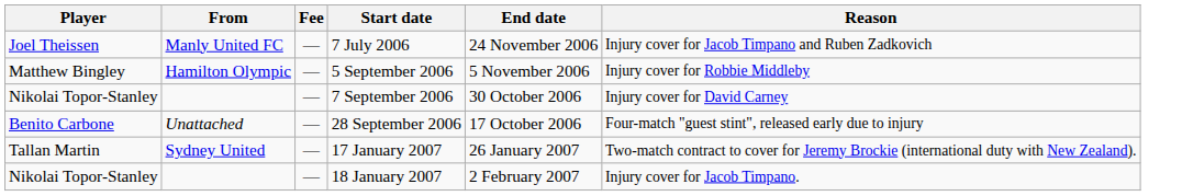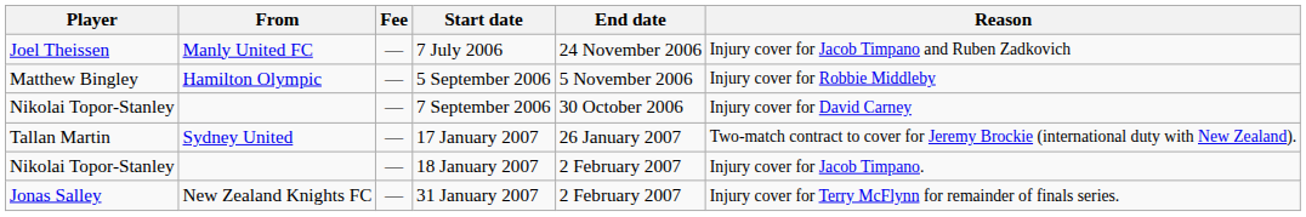 <table class="wikitable">
 <tr>
 <th>Player</th>
 <th>From</th>
 <th>Fee</th>
 <th>Start date</th>
 <th>End date</th>
 <th>Reason</th>
 </tr>
 <tr>
 <td> <a href='#'>Joel Theissen</a></td>
 <td> <a href='#'>Manly United FC</a></td>
 <td style="text-align: center;">—</td>
 <td>7 July 2006</td>
 <td>24 November 2006</td>
 <td style="font-size: 90%;">Injury cover for <a href='#'>Jacob Timpano</a> and Ruben Zadkovich</td>
 </tr>
 <tr>
 <td> Matthew Bingley</td>
 <td> <a href='#'>Hamilton Olympic</a></td>
 <td style="text-align: center;">—</td>
 <td>5 September 2006</td>
 <td>5 November 2006</td>
 <td style="font-size: 90%;">Injury cover for <a href='#'>Robbie Middleby</a></td>
 </tr>
 <tr>
 <td> Nikolai Topor-Stanley</td>
 <td></td>
 <td style="text-align: center;">—</td>
 <td>7 September 2006</td>
 <td>30 October 2006</td>
 <td style="font-size: 90%;">Injury cover for <a href='#'>David Carney</a></td>
 </tr>
 <tr>
-<td> <a href='#'>Benito Carbone</a></td>
-<td><em>Unattached</em></td>
-<td style="text-align: center;">—</td>
-<td>28 September 2006</td>
-<td>17 October 2006</td>
-<td style="font-size: 90%;">Four-match "guest stint", released early due to injury</td>
-</tr>
-<tr>
 <td> Tallan Martin</td>
 <td> <a href='#'>Sydney United</a></td>
 <td style="text-align: center;">—</td>
 <td>17 January 2007</td>
 <td>26 January 2007</td>
 <td style="font-size: 90%;">Two-match contract to cover for <a href='#'>Jeremy Brockie</a> (international duty with <a href='#'>New Zealand</a>).</td>
 </tr>
 <tr>
 <td> Nikolai Topor-Stanley</td>
 <td></td>
 <td style="text-align: center;">—</td>
 <td>18 January 2007</td>
 <td>2 February 2007</td>
 <td style="font-size: 90%;">Injury cover for <a href='#'>Jacob Timpano</a>.</td>
 </tr>
+<tr>
+<td> <a href='#'>Jonas Salley</a></td>
+<td> New Zealand Knights FC</td>
+<td style="text-align: center;">—</td>
+<td>31 January 2007</td>
+<td>2 February 2007</td>
+<td style="font-size: 90%;">Injury cover for <a href='#'>Terry McFlynn</a> for remainder of finals series.</td>
+</tr>
 </table>
